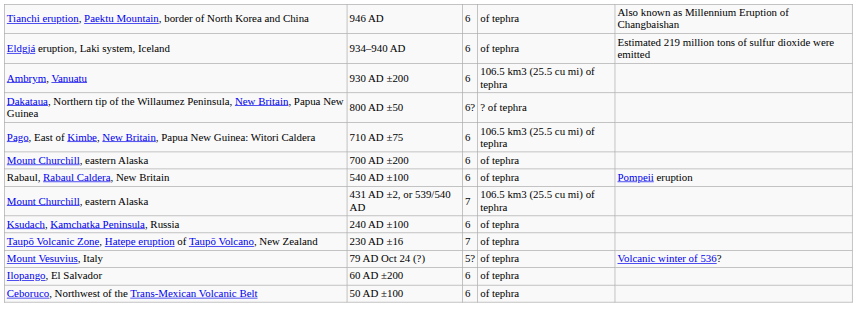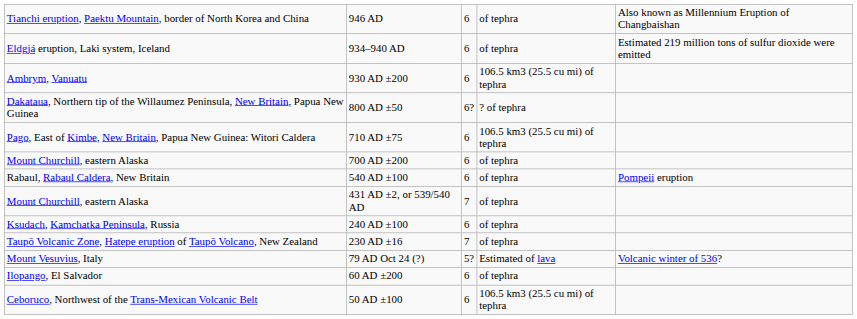 <table class="sortable wikitable">
 <tr>
 <td><a href='#'>Tianchi eruption</a>, <a href='#'>Paektu Mountain</a>, border of North Korea and China</td>
 <td>946 AD</td>
 <td>6</td>
 <td> of tephra</td>
 <td>Also known as Millennium Eruption of Changbaishan</td>
 </tr>
 <tr>
 <td><a href='#'>Eldgjá</a> eruption, Laki system, Iceland</td>
 <td>934–940 AD</td>
 <td>6</td>
 <td> of tephra</td>
 <td>Estimated 219 million tons of sulfur dioxide were emitted</td>
 </tr>
 <tr>
 <td><a href='#'>Ambrym</a>, <a href='#'>Vanuatu</a></td>
 <td>930 AD ±200</td>
 <td>6</td>
 <td>106.5 km3 (25.5 cu mi) of tephra</td>
 <td></td>
 </tr>
 <tr>
 <td><a href='#'>Dakataua</a>, Northern tip of the Willaumez Peninsula, <a href='#'>New Britain</a>, Papua New Guinea</td>
 <td>800 AD ±50</td>
 <td>6?</td>
 <td>? of tephra</td>
 <td></td>
 </tr>
 <tr>
 <td><a href='#'>Pago</a>, East of <a href='#'>Kimbe</a>, <a href='#'>New Britain</a>, Papua New Guinea: Witori Caldera</td>
 <td>710 AD ±75</td>
 <td>6</td>
 <td>106.5 km3 (25.5 cu mi) of tephra</td>
 <td></td>
 </tr>
 <tr>
 <td><a href='#'>Mount Churchill</a>, eastern Alaska</td>
 <td>700 AD ±200</td>
 <td>6</td>
 <td> of tephra</td>
 <td></td>
 </tr>
 <tr>
 <td>Rabaul, <a href='#'>Rabaul Caldera</a>, New Britain</td>
 <td>540 AD ±100</td>
 <td>6</td>
 <td> of tephra</td>
 <td><a href='#'>Pompeii</a> eruption</td>
 </tr>
 <tr>
 <td><a href='#'>Mount Churchill</a>, eastern Alaska</td>
 <td>431 AD ±2, or 539/540 AD</td>
 <td>7</td>
-<td>106.5 km3 (25.5 cu mi) of tephra</td>
+<td> of tephra</td>
 <td></td>
 </tr>
 <tr>
 <td><a href='#'>Ksudach</a>, <a href='#'>Kamchatka Peninsula</a>, Russia</td>
 <td>240 AD ±100</td>
 <td>6</td>
 <td> of tephra</td>
 <td></td>
 </tr>
 <tr>
 <td><a href='#'>Taupō Volcanic Zone</a>, <a href='#'>Hatepe eruption</a> of <a href='#'>Taupō Volcano</a>, New Zealand</td>
 <td>230 AD ±16</td>
 <td>7</td>
 <td> of tephra</td>
 <td></td>
 </tr>
 <tr>
 <td><a href='#'>Mount Vesuvius</a>, Italy</td>
 <td>79 AD  Oct 24 (?)</td>
 <td>5?</td>
-<td> of tephra</td>
+<td>Estimated  of <a href='#'>lava</a></td>
 <td><a href='#'>Volcanic winter of 536</a>?</td>
 </tr>
 <tr>
 <td><a href='#'>Ilopango</a>, El Salvador</td>
 <td>60 AD ±200</td>
 <td>6</td>
 <td> of tephra</td>
 <td></td>
 </tr>
 <tr>
 <td><a href='#'>Ceboruco</a>, Northwest of the <a href='#'>Trans-Mexican Volcanic Belt</a></td>
 <td>50 AD ±100</td>
 <td>6</td>
-<td> of tephra</td>
+<td>106.5 km3 (25.5 cu mi) of tephra</td>
 <td></td>
 </tr>
 </table>
